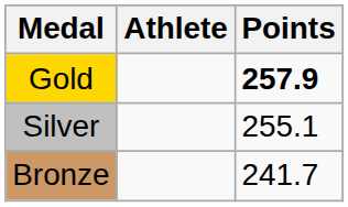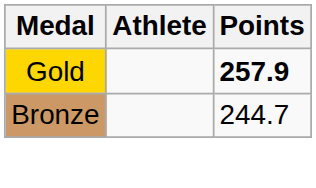 <table class="wikitable">
 <tr>
 <th>Medal</th>
 <th>Athlete</th>
 <th>Points</th>
 </tr>
 <tr>
 <td style="text-align:center;background-color:gold;">Gold</td>
 <td></td>
 <td><strong>257.9</strong></td>
 </tr>
 <tr>
-<td style="text-align:center;background-color:silver;">Silver</td>
-<td></td>
-<td>255.1</td>
-</tr>
-<tr>
 <td style="text-align:center;background-color:#CC9966;">Bronze</td>
 <td></td>
-<td>241.7</td>
+<td>244.7</td>
 </tr>
 </table>
